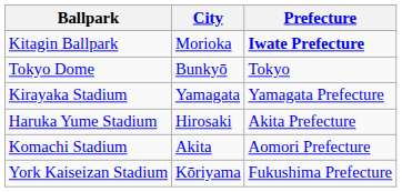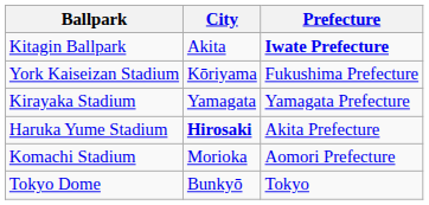 <table class="wikitable unsortable plainrowheaders" style="text-align:left">
 <tr>
 <th scope="col">Ballpark</th>
 <th scope="col"><a href='#'>City</a></th>
 <th scope="col"><a href='#'>Prefecture</a></th>
 </tr>
 <tr>
 <td><a href='#'>Kitagin Ballpark</a></td>
-<td><a href='#'>Morioka</a></td>
+<td><a href='#'>Akita</a></td>
 <td><strong><a href='#'>Iwate Prefecture</a></strong></td>
 </tr>
 <tr>
-<td><a href='#'>Tokyo Dome</a></td>
-<td><a href='#'>Bunkyō</a></td>
-<td><a href='#'>Tokyo</a></td>
+<td><a href='#'>York Kaiseizan Stadium</a></td>
+<td><a href='#'>Kōriyama</a></td>
+<td><a href='#'>Fukushima Prefecture</a></td>
 </tr>
 <tr>
 <td><a href='#'>Kirayaka Stadium</a></td>
 <td><a href='#'>Yamagata</a></td>
 <td><a href='#'>Yamagata Prefecture</a></td>
 </tr>
 <tr>
 <td><a href='#'>Haruka Yume Stadium</a></td>
-<td><a href='#'>Hirosaki</a></td>
+<td><strong><a href='#'>Hirosaki</a></strong></td>
 <td><a href='#'>Akita Prefecture</a></td>
 </tr>
 <tr>
 <td><a href='#'>Komachi Stadium</a></td>
-<td><a href='#'>Akita</a></td>
+<td><a href='#'>Morioka</a></td>
 <td><a href='#'>Aomori Prefecture</a></td>
 </tr>
 <tr>
-<td><a href='#'>York Kaiseizan Stadium</a></td>
-<td><a href='#'>Kōriyama</a></td>
-<td><a href='#'>Fukushima Prefecture</a></td>
+<td><a href='#'>Tokyo Dome</a></td>
+<td><a href='#'>Bunkyō</a></td>
+<td><a href='#'>Tokyo</a></td>
 </tr>
 </table>
